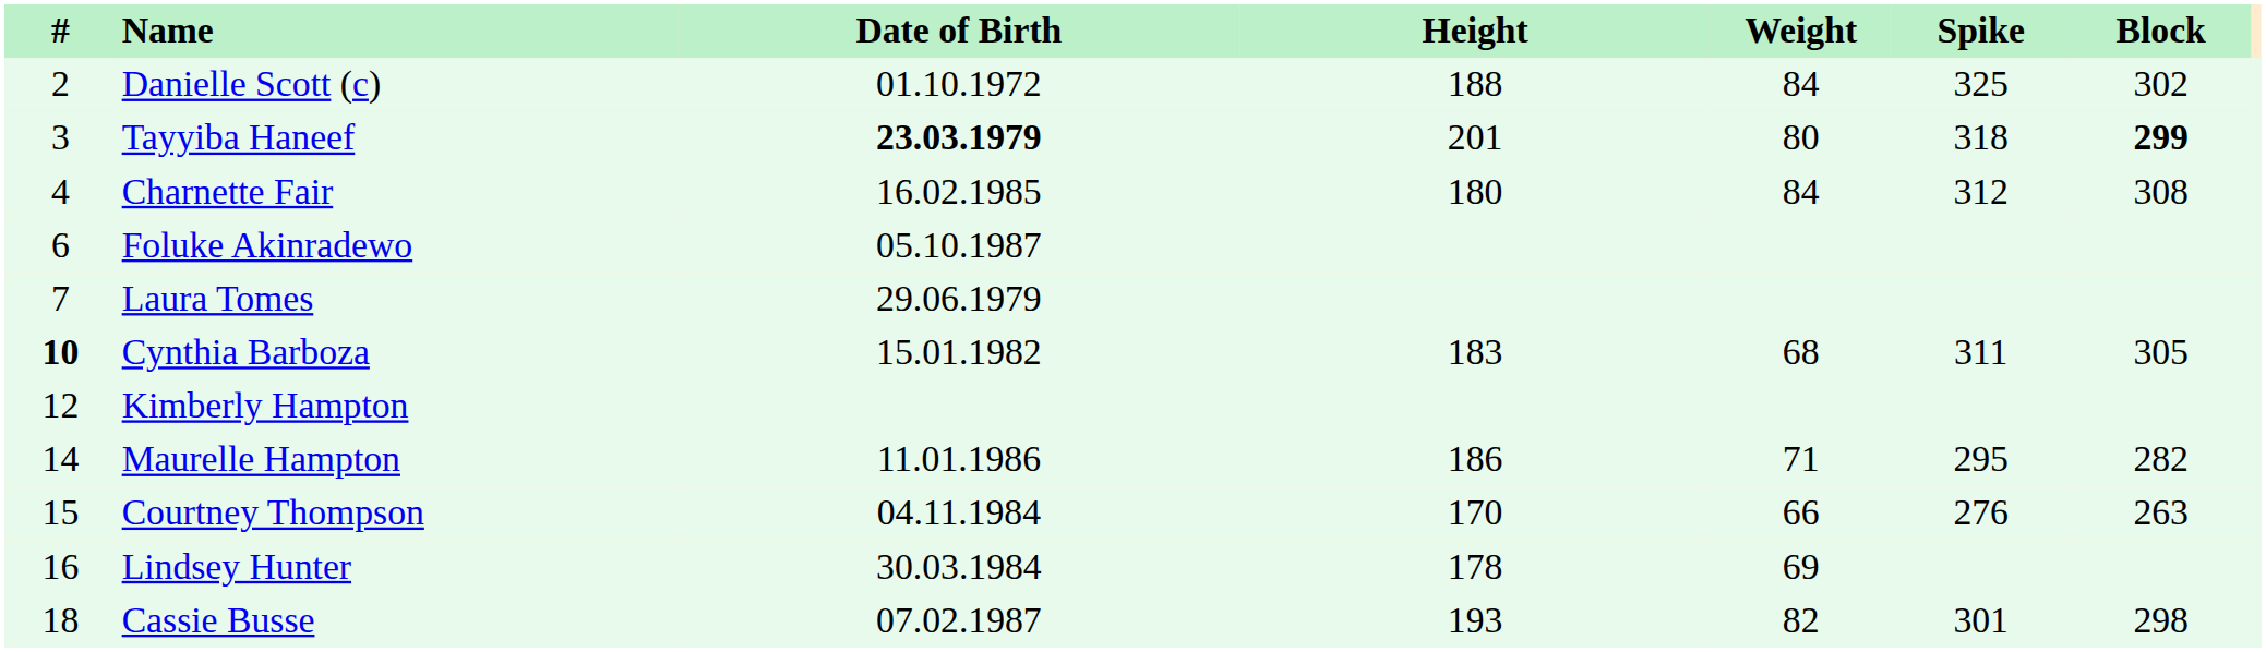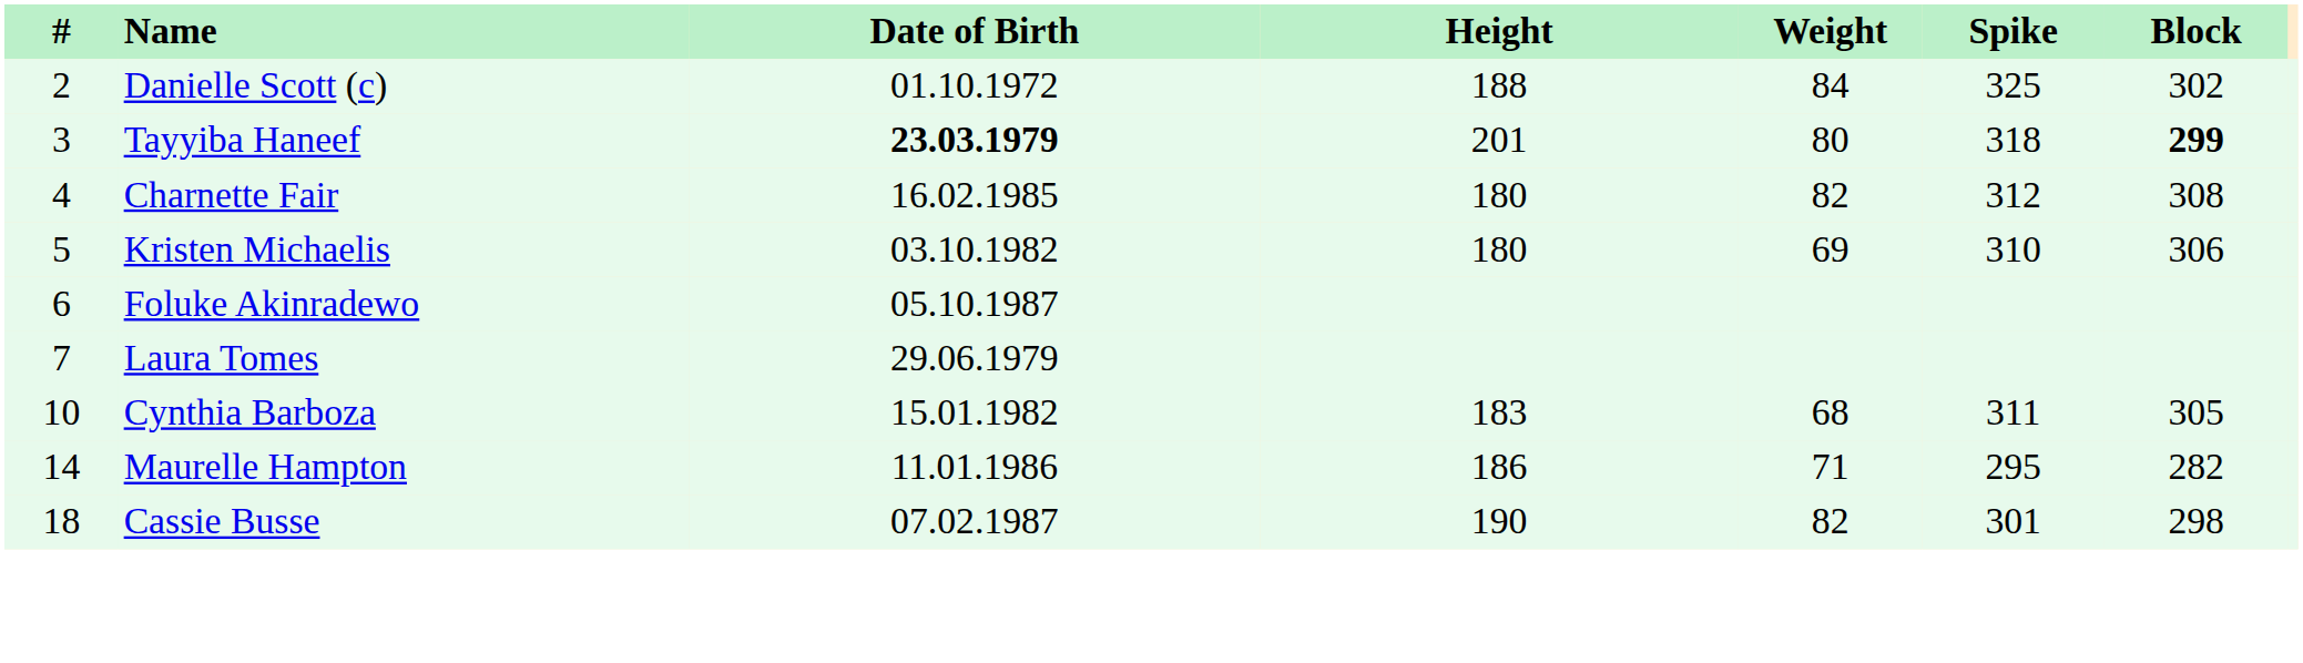 <table border=0 cellpadding=2 cellspacing=0  |- bgcolor=#FFECCE style="text-align:center; font-size:90%;" width=100%>
 <tr bgcolor=#BBF0C9>
 <th width=5%>#</th>
 <th width=25% align=left>Name</th>
 <th width=25%>Date of Birth</th>
 <th width=21%>Height</th>
 <th width=8%>Weight</th>
 <th width=8%>Spike</th>
 <th width=8%>Block</th>
 </tr>
 <tr bgcolor=#E7FAEC>
 <td>2</td>
 <td align=left><a href='#'>Danielle Scott</a> (<a href='#'>c</a>)</td>
 <td>01.10.1972</td>
 <td>188</td>
 <td>84</td>
 <td>325</td>
 <td>302</td>
 <td></td>
 </tr>
 <tr bgcolor=#E7FAEC>
 <td>3</td>
 <td align=left><a href='#'>Tayyiba Haneef</a></td>
 <td><strong>23.03.1979</strong></td>
 <td>201</td>
 <td>80</td>
 <td>318</td>
 <td><strong>299</strong></td>
 <td></td>
 </tr>
 <tr bgcolor=#E7FAEC>
 <td>4</td>
 <td align=left><a href='#'>Charnette Fair</a></td>
 <td>16.02.1985</td>
 <td>180</td>
-<td>84</td>
+<td>82</td>
 <td>312</td>
 <td>308</td>
+<td></td>
+</tr>
+<tr bgcolor=#E7FAEC>
+<td>5</td>
+<td align=left><a href='#'>Kristen Michaelis</a></td>
+<td>03.10.1982</td>
+<td>180</td>
+<td>69</td>
+<td>310</td>
+<td>306</td>
 <td></td>
 </tr>
 <tr bgcolor=#E7FAEC>
 <td>6</td>
 <td align=left><a href='#'>Foluke Akinradewo</a></td>
 <td>05.10.1987</td>
 <td></td>
 <td></td>
 <td></td>
 <td></td>
 <td></td>
 </tr>
 <tr bgcolor=#E7FAEC>
 <td>7</td>
 <td align=left><a href='#'>Laura Tomes</a></td>
 <td>29.06.1979</td>
 <td></td>
 <td></td>
 <td></td>
 <td></td>
 <td></td>
 </tr>
 <tr bgcolor=#E7FAEC>
-<td><strong>10</strong></td>
+<td>10</td>
 <td align=left><a href='#'>Cynthia Barboza</a></td>
 <td>15.01.1982</td>
 <td>183</td>
 <td>68</td>
 <td>311</td>
 <td>305</td>
-<td></td>
-</tr>
-<tr bgcolor=#E7FAEC>
-<td>12</td>
-<td align=left><a href='#'>Kimberly Hampton</a></td>
-<td></td>
-<td></td>
-<td></td>
-<td></td>
-<td></td>
 <td></td>
 </tr>
 <tr bgcolor=#E7FAEC>
 <td>14</td>
 <td align=left><a href='#'>Maurelle Hampton</a></td>
 <td>11.01.1986</td>
 <td>186</td>
 <td>71</td>
 <td>295</td>
 <td>282</td>
 <td></td>
 </tr>
 <tr bgcolor=#E7FAEC>
-<td>15</td>
-<td align=left><a href='#'>Courtney Thompson</a></td>
-<td>04.11.1984</td>
-<td>170</td>
-<td>66</td>
-<td>276</td>
-<td>263</td>
-<td></td>
-</tr>
-<tr bgcolor=#E7FAEC>
-<td>16</td>
-<td align=left><a href='#'>Lindsey Hunter</a></td>
-<td>30.03.1984</td>
-<td>178</td>
-<td>69</td>
-<td></td>
-<td></td>
-<td></td>
-</tr>
-<tr bgcolor=#E7FAEC>
 <td>18</td>
 <td align=left><a href='#'>Cassie Busse</a></td>
 <td>07.02.1987</td>
-<td>193</td>
+<td>190</td>
 <td>82</td>
 <td>301</td>
 <td>298</td>
 <td></td>
 </tr>
 </table>
